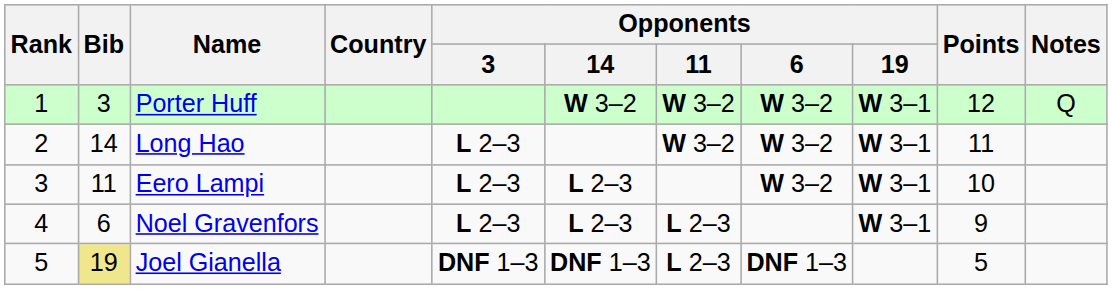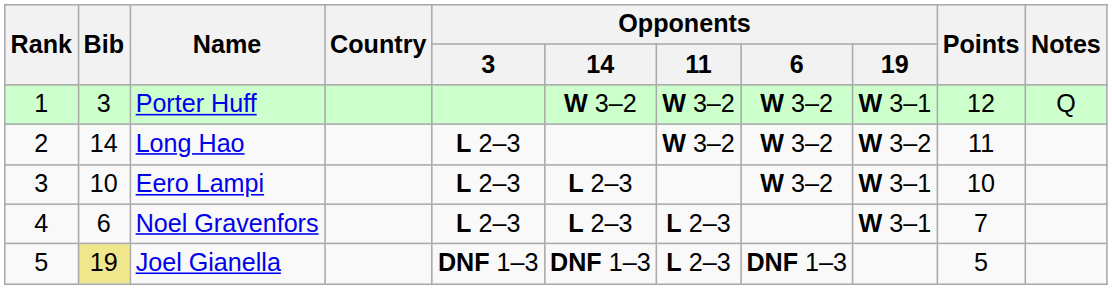 <table class="wikitable sortable" style="text-align:center">
 <tr>
 <th rowspan=2>Rank</th>
 <th rowspan=2>Bib</th>
 <th rowspan=2>Name</th>
 <th rowspan=2>Country</th>
 <th colspan=5>Opponents</th>
 <th rowspan=2>Points</th>
 <th rowspan=2>Notes</th>
 </tr>
 <tr>
 <th>3 </th>
 <th>14 </th>
 <th>11 </th>
 <th>6 </th>
 <th>19 </th>
 </tr>
 <tr bgcolor=ccffcc>
 <td>1</td>
 <td>3</td>
 <td align=left><a href='#'>Porter Huff</a></td>
 <td align=left></td>
 <td></td>
 <td><strong>W</strong> 3–2</td>
 <td><strong>W</strong> 3–2</td>
 <td><strong>W</strong> 3–2</td>
 <td><strong>W</strong> 3–1</td>
 <td>12</td>
 <td>Q</td>
 </tr>
 <tr>
 <td>2</td>
 <td>14</td>
 <td align=left><a href='#'>Long Hao</a></td>
 <td align=left></td>
 <td><strong>L</strong> 2–3</td>
 <td></td>
 <td><strong>W</strong> 3–2</td>
 <td><strong>W</strong> 3–2</td>
-<td><strong>W</strong> 3–1</td>
+<td><strong>W</strong> 3–2</td>
 <td>11</td>
 <td></td>
 </tr>
 <tr>
 <td>3</td>
-<td>11</td>
+<td>10</td>
 <td align=left><a href='#'>Eero Lampi</a></td>
 <td align=left></td>
 <td><strong>L</strong> 2–3</td>
 <td><strong>L</strong> 2–3</td>
 <td></td>
 <td><strong>W</strong> 3–2</td>
 <td><strong>W</strong> 3–1</td>
 <td>10</td>
 <td></td>
 </tr>
 <tr>
 <td>4</td>
 <td>6</td>
 <td align=left><a href='#'>Noel Gravenfors</a></td>
 <td align=left></td>
 <td><strong>L</strong> 2–3</td>
 <td><strong>L</strong> 2–3</td>
 <td><strong>L</strong> 2–3</td>
 <td></td>
 <td><strong>W</strong> 3–1</td>
-<td>9</td>
+<td>7</td>
 <td></td>
 </tr>
 <tr>
 <td>5</td>
 <td style="background: khaki;">19</td>
 <td align=left><a href='#'>Joel Gianella</a></td>
 <td align=left></td>
 <td><strong>DNF</strong> 1–3</td>
 <td><strong>DNF</strong> 1–3</td>
 <td><strong>L</strong> 2–3</td>
 <td><strong>DNF</strong> 1–3</td>
 <td></td>
 <td>5</td>
 <td></td>
 </tr>
 </table>
